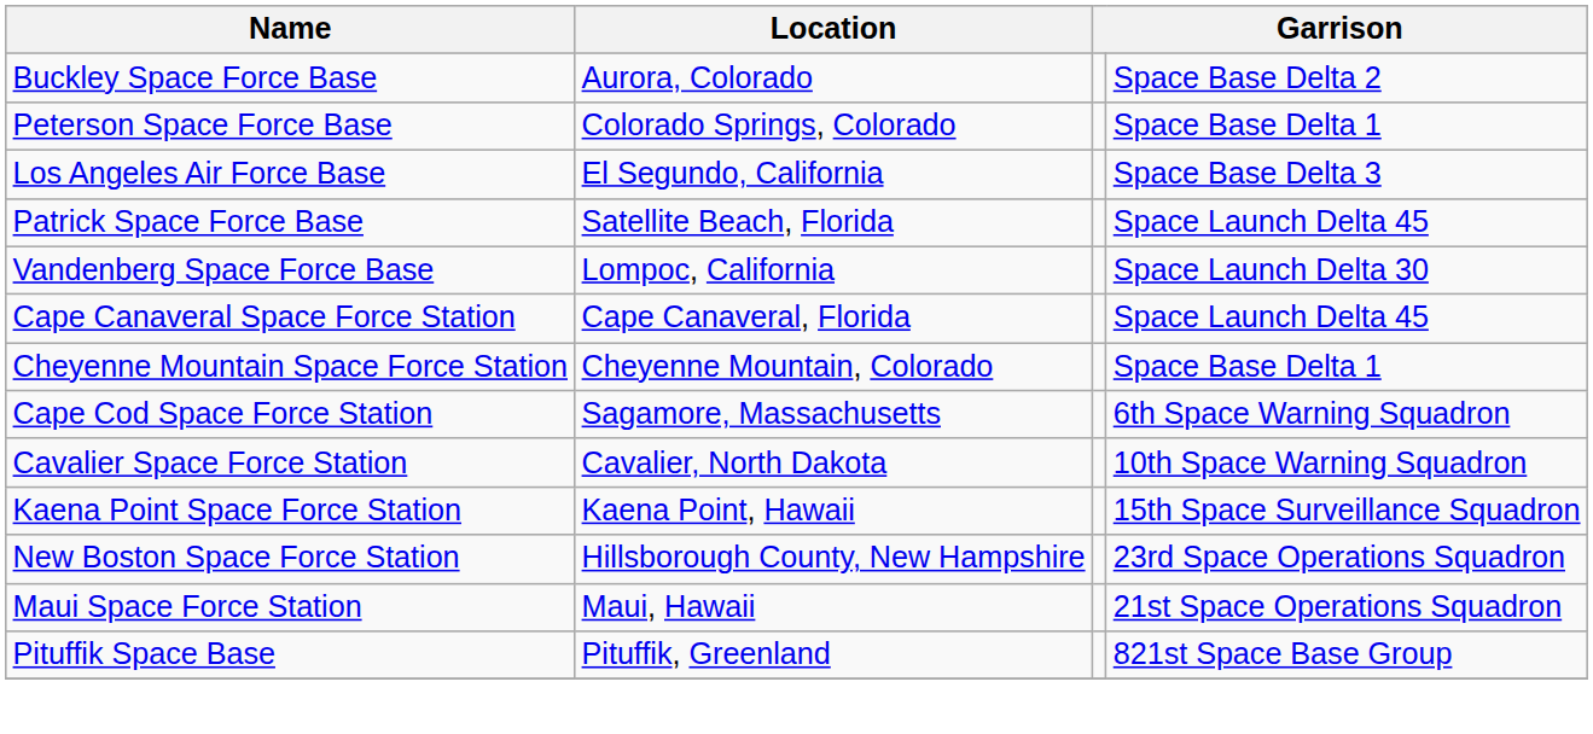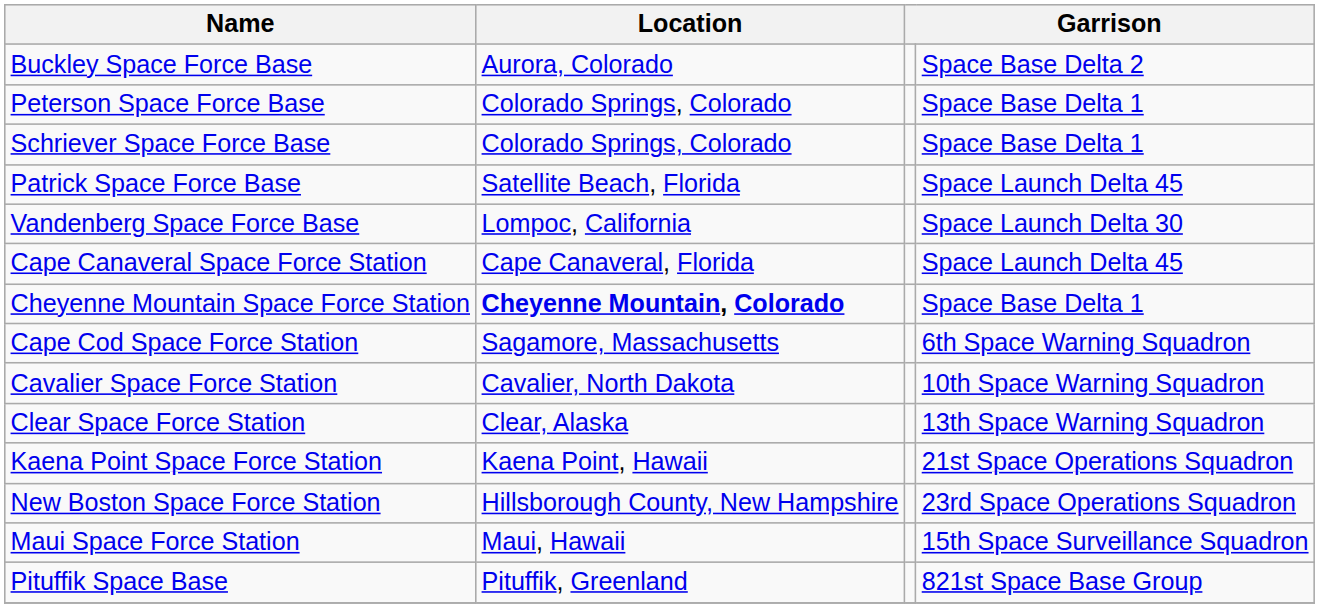 <table class="wikitable">
 <tr>
 <th>Name</th>
 <th>Location</th>
 <th colspan=2>Garrison</th>
 </tr>
 <tr>
 <td><a href='#'>Buckley Space Force Base</a></td>
 <td><a href='#'>Aurora, Colorado</a></td>
 <td></td>
 <td><a href='#'>Space Base Delta 2</a></td>
 </tr>
 <tr>
 <td><a href='#'>Peterson Space Force Base</a></td>
 <td><a href='#'>Colorado Springs</a>, <a href='#'>Colorado</a></td>
 <td></td>
 <td><a href='#'>Space Base Delta 1</a></td>
 </tr>
 <tr>
-<td><a href='#'>Los Angeles Air Force Base</a></td>
-<td><a href='#'>El Segundo, California</a></td>
+<td><a href='#'>Schriever Space Force Base</a></td>
+<td><a href='#'>Colorado Springs, Colorado</a></td>
 <td></td>
-<td><a href='#'>Space Base Delta 3</a></td>
+<td><a href='#'>Space Base Delta 1</a></td>
 </tr>
 <tr>
 <td><a href='#'>Patrick Space Force Base</a></td>
 <td><a href='#'>Satellite Beach</a>, <a href='#'>Florida</a></td>
 <td></td>
 <td><a href='#'>Space Launch Delta 45</a></td>
 </tr>
 <tr>
 <td><a href='#'>Vandenberg Space Force Base</a></td>
 <td><a href='#'>Lompoc</a>, <a href='#'>California</a></td>
 <td></td>
 <td><a href='#'>Space Launch Delta 30</a></td>
 </tr>
 <tr>
 <td><a href='#'>Cape Canaveral Space Force Station</a></td>
 <td><a href='#'>Cape Canaveral</a>, <a href='#'>Florida</a></td>
 <td></td>
 <td><a href='#'>Space Launch Delta 45</a></td>
 </tr>
 <tr>
 <td><a href='#'>Cheyenne Mountain Space Force Station</a></td>
-<td><a href='#'>Cheyenne Mountain</a>, <a href='#'>Colorado</a></td>
+<td><strong><a href='#'>Cheyenne Mountain</a>, <a href='#'>Colorado</a></strong></td>
 <td></td>
 <td><a href='#'>Space Base Delta 1</a></td>
 </tr>
 <tr>
 <td><a href='#'>Cape Cod Space Force Station</a></td>
 <td><a href='#'>Sagamore, Massachusetts</a></td>
 <td></td>
 <td><a href='#'>6th Space Warning Squadron</a></td>
 </tr>
 <tr>
 <td><a href='#'>Cavalier Space Force Station</a></td>
 <td><a href='#'>Cavalier, North Dakota</a></td>
 <td></td>
 <td><a href='#'>10th Space Warning Squadron</a></td>
 </tr>
 <tr>
+<td><a href='#'>Clear Space Force Station</a></td>
+<td><a href='#'>Clear, Alaska</a></td>
+<td></td>
+<td><a href='#'>13th Space Warning Squadron</a></td>
+</tr>
+<tr>
 <td><a href='#'>Kaena Point Space Force Station</a></td>
 <td><a href='#'>Kaena Point</a>, <a href='#'>Hawaii</a></td>
 <td></td>
-<td><a href='#'>15th Space Surveillance Squadron</a></td>
+<td><a href='#'>21st Space Operations Squadron</a></td>
 </tr>
 <tr>
 <td><a href='#'>New Boston Space Force Station</a></td>
 <td><a href='#'>Hillsborough County, New Hampshire</a></td>
 <td></td>
 <td><a href='#'>23rd Space Operations Squadron</a></td>
 </tr>
 <tr>
 <td><a href='#'>Maui Space Force Station</a></td>
 <td><a href='#'>Maui</a>, <a href='#'>Hawaii</a></td>
 <td></td>
-<td><a href='#'>21st Space Operations Squadron</a></td>
+<td><a href='#'>15th Space Surveillance Squadron</a></td>
 </tr>
 <tr>
 <td><a href='#'>Pituffik Space Base</a></td>
 <td><a href='#'>Pituffik</a>, <a href='#'>Greenland</a></td>
 <td></td>
 <td><a href='#'>821st Space Base Group</a></td>
 </tr>
 <tr>
 </tr>
 </table>
